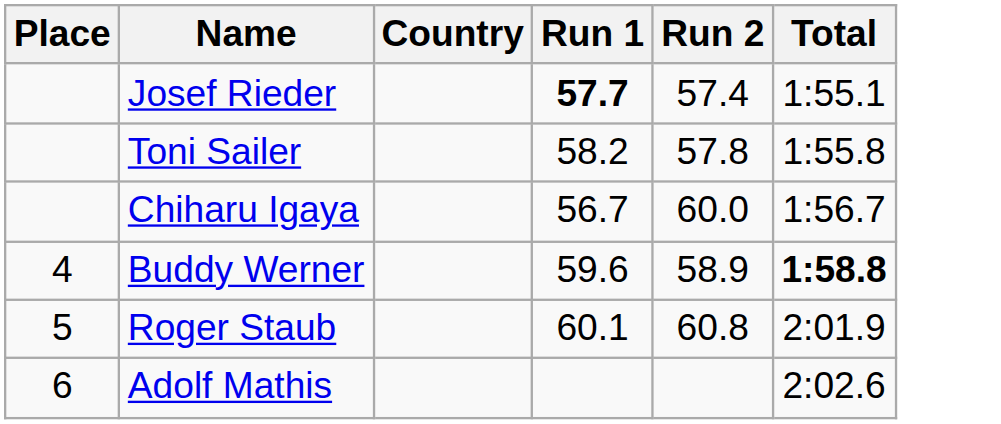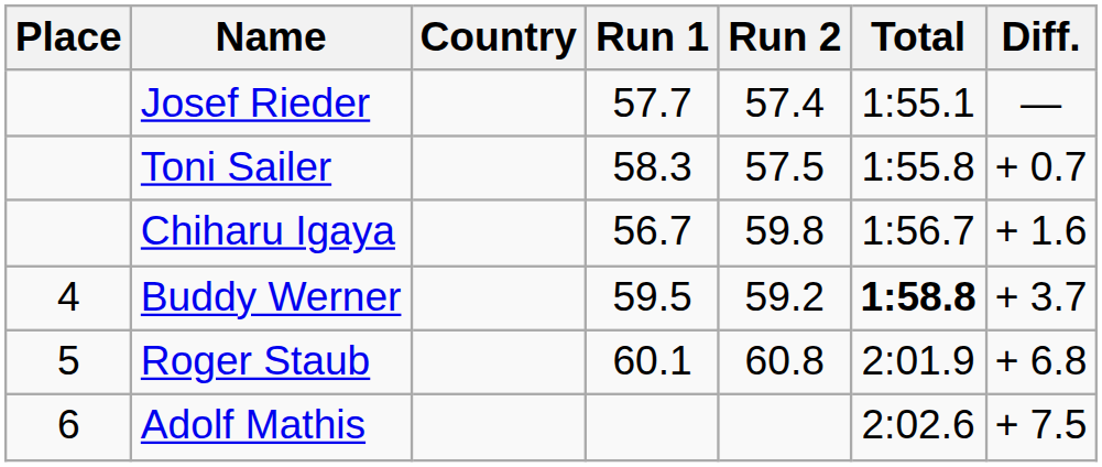 <table class="wikitable" style="text-align:center">
 <tr>
 <th>Place</th>
 <th>Name</th>
 <th>Country</th>
 <th>Run 1</th>
 <th>Run 2</th>
 <th>Total</th>
+<th>Diff.</th>
 </tr>
 <tr>
 <td></td>
 <td align="left"><a href='#'>Josef Rieder</a></td>
 <td align=left></td>
-<td><strong>57.7</strong></td>
+<td>57.7</td>
 <td>57.4</td>
 <td>1:55.1</td>
+<td>—</td>
 </tr>
 <tr>
 <td></td>
 <td align="left"><a href='#'>Toni Sailer</a></td>
 <td align=left></td>
-<td>58.2</td>
-<td>57.8</td>
+<td>58.3</td>
+<td>57.5</td>
 <td>1:55.8</td>
+<td>+ 0.7</td>
 </tr>
 <tr>
 <td></td>
 <td align="left"><a href='#'>Chiharu Igaya</a></td>
 <td align=left></td>
 <td>56.7</td>
-<td>60.0</td>
+<td>59.8</td>
 <td>1:56.7</td>
+<td>+ 1.6</td>
 </tr>
 <tr>
 <td>4</td>
 <td align="left"><a href='#'>Buddy Werner</a></td>
 <td align=left></td>
-<td>59.6</td>
-<td>58.9</td>
+<td>59.5</td>
+<td>59.2</td>
 <td><strong>1:58.8</strong></td>
+<td>+ 3.7</td>
 </tr>
 <tr>
 <td>5</td>
 <td align="left"><a href='#'>Roger Staub</a></td>
 <td align=left></td>
 <td>60.1</td>
 <td>60.8</td>
 <td>2:01.9</td>
+<td>+ 6.8</td>
 </tr>
 <tr>
 <td>6</td>
 <td align="left"><a href='#'>Adolf Mathis</a></td>
 <td align=left></td>
 <td></td>
 <td></td>
 <td>2:02.6</td>
+<td>+ 7.5</td>
 </tr>
 </table>
